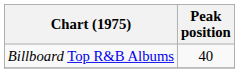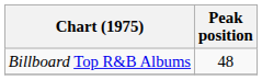 <table class="wikitable">
 <tr>
 <th>Chart (1975)</th>
 <th>Peak<br>position</th>
 </tr>
 <tr>
 <td><em>Billboard</em> <a href='#'>Top R&B Albums</a></td>
-<td align=center>40</td>
+<td align=center>48</td>
 </tr>
 <tr>
 </tr>
 </table>
